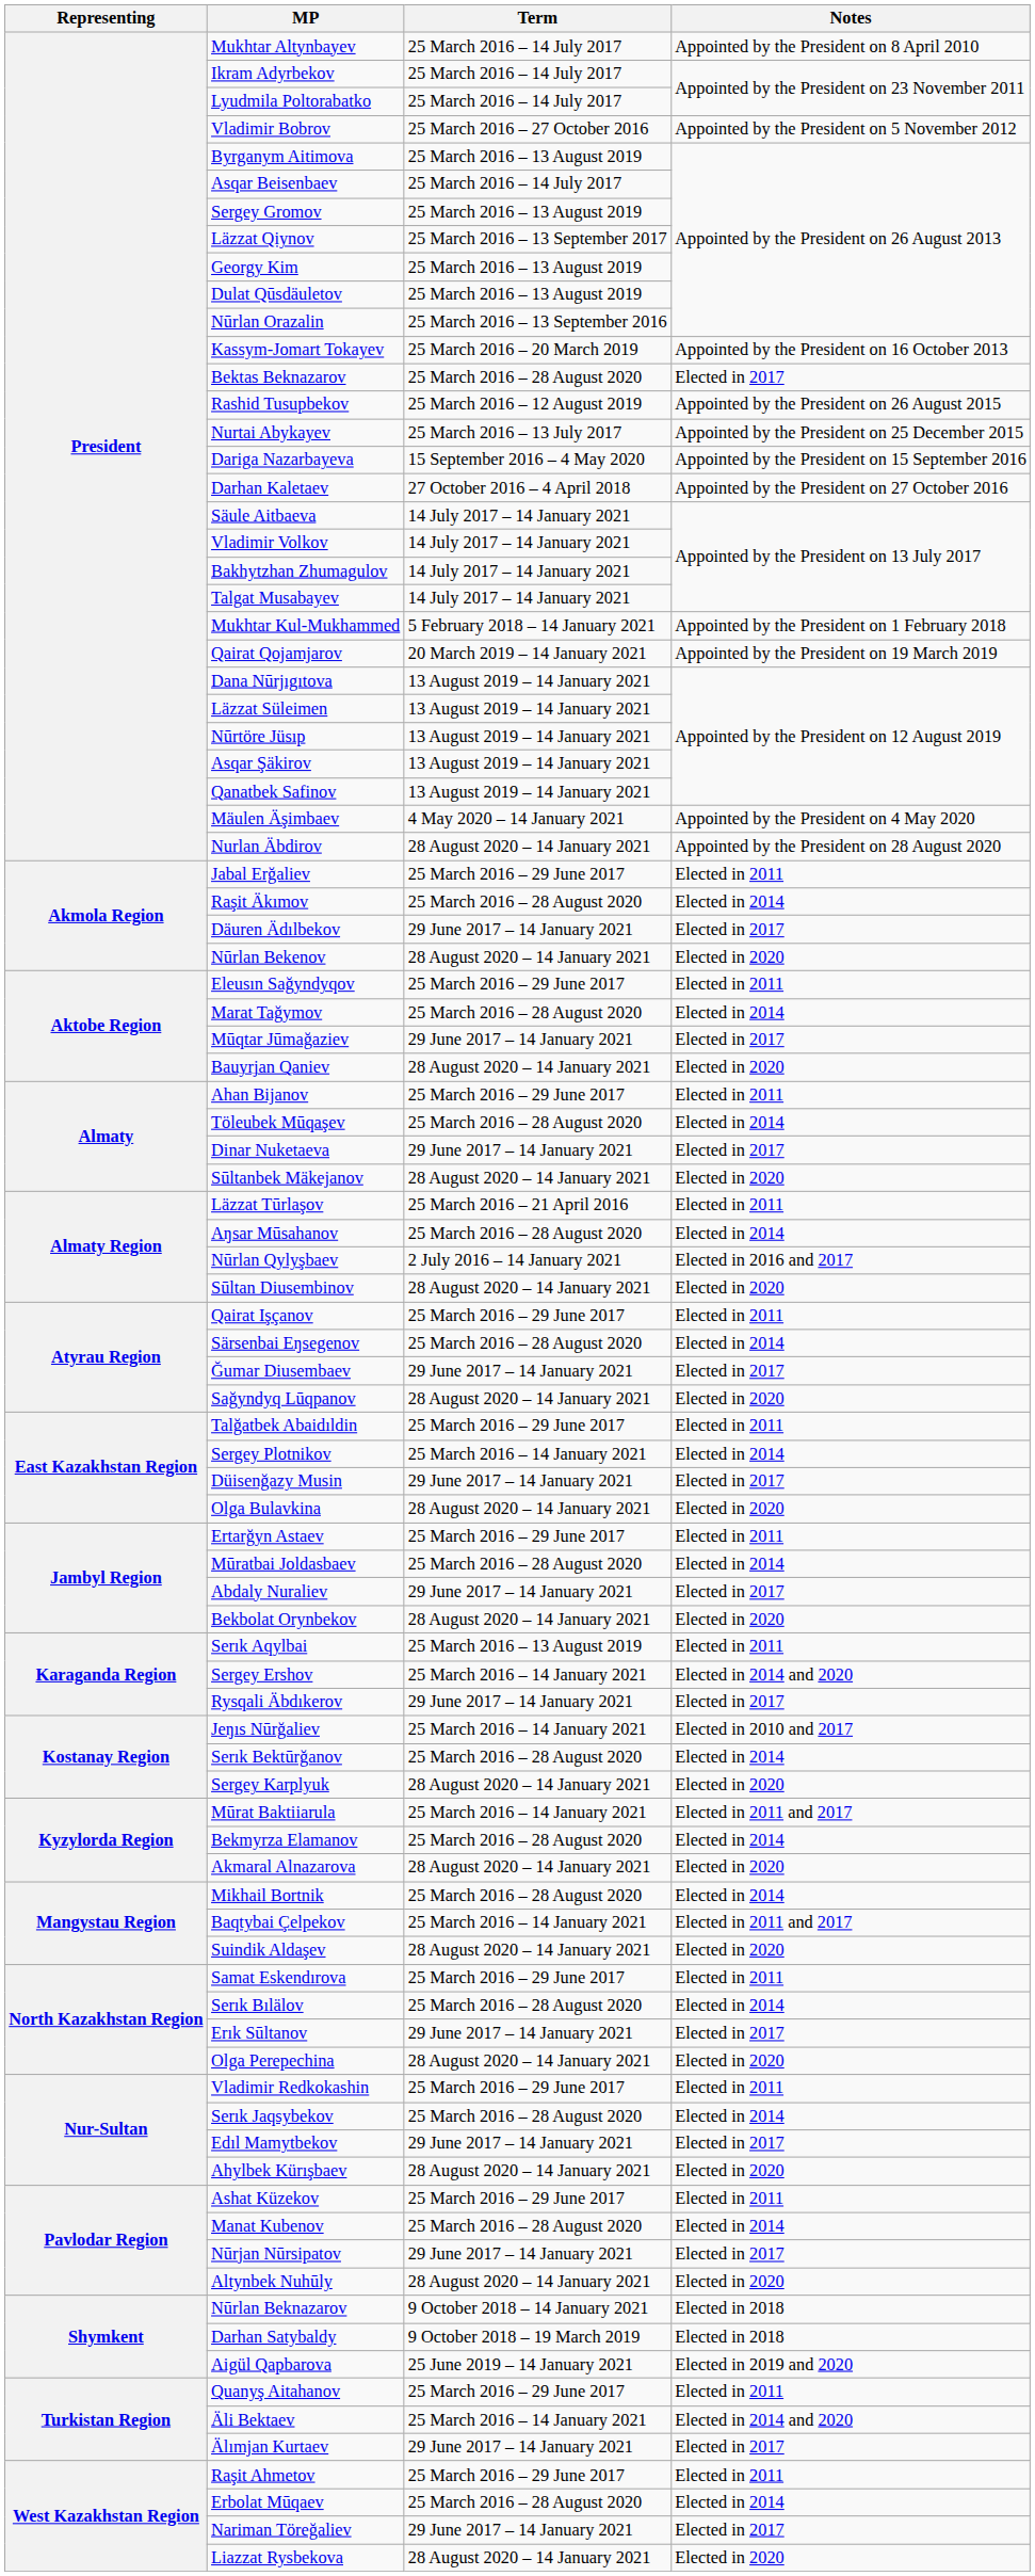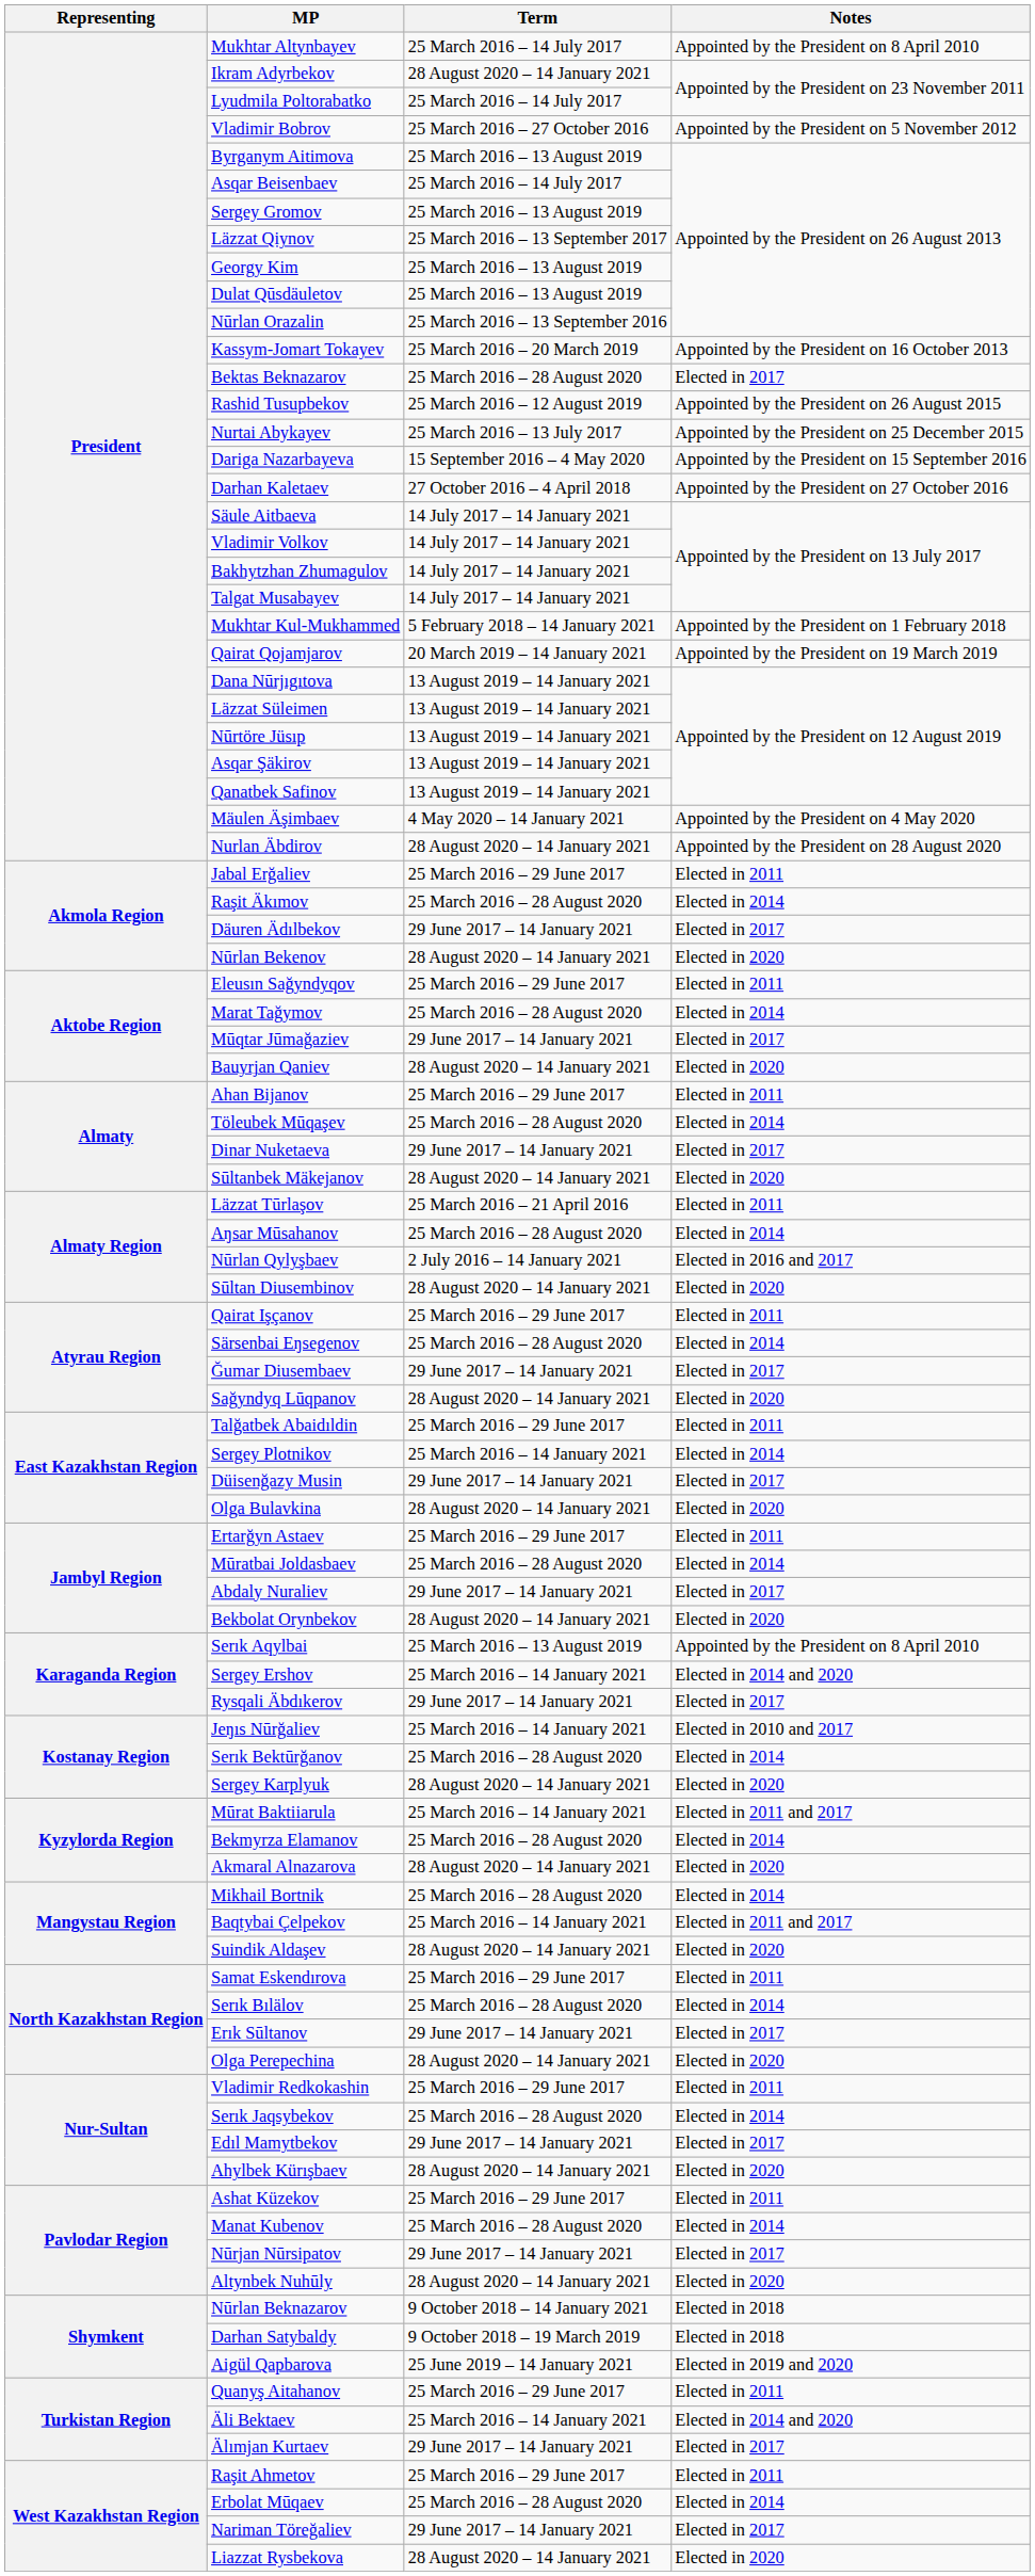 <table class="wikitable sortable">
 <tr>
 <th>Representing</th>
 <th>MP</th>
 <th>Term</th>
 <th>Notes</th>
 </tr>
 <tr>
 <th rowspan="30"><a href='#'>President</a></th>
 <td><a href='#'>Mukhtar Altynbayev</a></td>
 <td>25 March 2016 – 14 July 2017</td>
 <td>Appointed by the President on 8 April 2010</td>
 </tr>
 <tr>
 <td><a href='#'>Ikram Adyrbekov</a></td>
-<td>25 March 2016 – 14 July 2017</td>
+<td>28 August 2020 – 14 January 2021</td>
 <td rowspan="2">Appointed by the President on 23 November 2011</td>
 </tr>
 <tr>
 <td><a href='#'>Lyudmila Poltorabatko</a></td>
 <td>25 March 2016 – 14 July 2017</td>
 </tr>
 <tr>
 <td><a href='#'>Vladimir Bobrov</a></td>
 <td>25 March 2016 – 27 October 2016</td>
 <td>Appointed by the President on 5 November 2012</td>
 </tr>
 <tr>
 <td><a href='#'>Byrganym Aitimova</a></td>
 <td>25 March 2016 – 13 August 2019</td>
 <td rowspan="7">Appointed by the President on 26 August 2013</td>
 </tr>
 <tr>
 <td><a href='#'>Asqar Beisenbaev</a></td>
 <td>25 March 2016 – 14 July 2017</td>
 </tr>
 <tr>
 <td><a href='#'>Sergey Gromov</a></td>
 <td>25 March 2016 – 13 August 2019</td>
 </tr>
 <tr>
 <td><a href='#'>Läzzat Qiynov</a></td>
 <td>25 March 2016 – 13 September 2017</td>
 </tr>
 <tr>
 <td><a href='#'>Georgy Kim</a></td>
 <td>25 March 2016 – 13 August 2019</td>
 </tr>
 <tr>
 <td><a href='#'>Dulat Qūsdäuletov</a></td>
 <td>25 March 2016 – 13 August 2019</td>
 </tr>
 <tr>
 <td><a href='#'>Nūrlan Orazalin</a></td>
 <td>25 March 2016 – 13 September 2016</td>
 </tr>
 <tr>
 <td><a href='#'>Kassym-Jomart Tokayev</a></td>
 <td>25 March 2016 – 20 March 2019</td>
 <td>Appointed by the President on 16 October 2013</td>
 </tr>
 <tr>
 <td><a href='#'>Bektas Beknazarov</a></td>
 <td>25 March 2016 – 28 August 2020</td>
 <td>Elected in <a href='#'>2017</a></td>
 </tr>
 <tr>
 <td><a href='#'>Rashid Tusupbekov</a></td>
 <td>25 March 2016 – 12 August 2019</td>
 <td>Appointed by the President on 26 August 2015</td>
 </tr>
 <tr>
 <td><a href='#'>Nurtai Abykayev</a></td>
 <td>25 March 2016 – 13 July 2017</td>
 <td>Appointed by the President on 25 December 2015</td>
 </tr>
 <tr>
 <td><a href='#'>Dariga Nazarbayeva</a></td>
 <td>15 September 2016 – 4 May 2020</td>
 <td>Appointed by the President on 15 September 2016</td>
 </tr>
 <tr>
 <td><a href='#'>Darhan Kaletaev</a></td>
 <td>27 October 2016 – 4 April 2018</td>
 <td>Appointed by the President on 27 October 2016</td>
 </tr>
 <tr>
 <td><a href='#'>Säule Aitbaeva</a></td>
 <td>14 July 2017 – 14 January 2021</td>
 <td rowspan="4">Appointed by the President on 13 July 2017</td>
 </tr>
 <tr>
 <td><a href='#'>Vladimir Volkov</a></td>
 <td>14 July 2017 – 14 January 2021</td>
 </tr>
 <tr>
 <td><a href='#'>Bakhytzhan Zhumagulov</a></td>
 <td>14 July 2017 – 14 January 2021</td>
 </tr>
 <tr>
 <td><a href='#'>Talgat Musabayev</a></td>
 <td>14 July 2017 – 14 January 2021</td>
 </tr>
 <tr>
 <td><a href='#'>Mukhtar Kul-Mukhammed</a></td>
 <td>5 February 2018 – 14 January 2021</td>
 <td>Appointed by the President on 1 February 2018</td>
 </tr>
 <tr>
 <td><a href='#'>Qairat Qojamjarov</a></td>
 <td>20 March 2019 – 14 January 2021</td>
 <td>Appointed by the President on 19 March 2019</td>
 </tr>
 <tr>
 <td><a href='#'>Dana Nūrjıgıtova</a></td>
 <td>13 August 2019 – 14 January 2021</td>
 <td rowspan="5">Appointed by the President on 12 August 2019</td>
 </tr>
 <tr>
 <td><a href='#'>Läzzat Süleimen</a></td>
 <td>13 August 2019 – 14 January 2021</td>
 </tr>
 <tr>
 <td><a href='#'>Nūrtöre Jüsıp</a></td>
 <td>13 August 2019 – 14 January 2021</td>
 </tr>
 <tr>
 <td><a href='#'>Asqar Şäkirov</a></td>
 <td>13 August 2019 – 14 January 2021</td>
 </tr>
 <tr>
 <td><a href='#'>Qanatbek Safinov</a></td>
 <td>13 August 2019 – 14 January 2021</td>
 </tr>
 <tr>
 <td><a href='#'>Mäulen Äşimbaev</a></td>
 <td>4 May 2020 – 14 January 2021</td>
 <td>Appointed by the President on 4 May 2020</td>
 </tr>
 <tr>
 <td><a href='#'>Nurlan Äbdirov</a></td>
 <td>28 August 2020 – 14 January 2021</td>
 <td>Appointed by the President on 28 August 2020</td>
 </tr>
 <tr>
 <th rowspan="4"><a href='#'>Akmola Region</a></th>
 <td><a href='#'>Jabal Erğaliev</a></td>
 <td>25 March 2016 – 29 June 2017</td>
 <td>Elected in <a href='#'>2011</a></td>
 </tr>
 <tr>
 <td><a href='#'>Raşit Äkımov</a></td>
 <td>25 March 2016 – 28 August 2020</td>
 <td>Elected in <a href='#'>2014</a></td>
 </tr>
 <tr>
 <td><a href='#'>Däuren Ädılbekov</a></td>
 <td>29 June 2017 – 14 January 2021</td>
 <td>Elected in <a href='#'>2017</a></td>
 </tr>
 <tr>
 <td><a href='#'>Nūrlan Bekenov</a></td>
 <td>28 August 2020 – 14 January 2021</td>
 <td>Elected in <a href='#'>2020</a></td>
 </tr>
 <tr>
 <th rowspan="4"><a href='#'>Aktobe Region</a></th>
 <td><a href='#'>Eleusın Sağyndyqov</a></td>
 <td>25 March 2016 – 29 June 2017</td>
 <td>Elected in <a href='#'>2011</a></td>
 </tr>
 <tr>
 <td><a href='#'>Marat Tağymov</a></td>
 <td>25 March 2016 – 28 August 2020</td>
 <td>Elected in <a href='#'>2014</a></td>
 </tr>
 <tr>
 <td><a href='#'>Mūqtar Jūmağaziev</a></td>
 <td>29 June 2017 – 14 January 2021</td>
 <td>Elected in <a href='#'>2017</a></td>
 </tr>
 <tr>
 <td><a href='#'>Bauyrjan Qaniev</a></td>
 <td>28 August 2020 – 14 January 2021</td>
 <td>Elected in <a href='#'>2020</a></td>
 </tr>
 <tr>
 <th rowspan="4"><a href='#'>Almaty</a></th>
 <td><a href='#'>Ahan Bijanov</a></td>
 <td>25 March 2016 – 29 June 2017</td>
 <td>Elected in <a href='#'>2011</a></td>
 </tr>
 <tr>
 <td><a href='#'>Töleubek Mūqaşev</a></td>
 <td>25 March 2016 – 28 August 2020</td>
 <td>Elected in <a href='#'>2014</a></td>
 </tr>
 <tr>
 <td><a href='#'>Dinar Nuketaeva</a></td>
 <td>29 June 2017 – 14 January 2021</td>
 <td>Elected in <a href='#'>2017</a></td>
 </tr>
 <tr>
 <td><a href='#'>Sūltanbek Mäkejanov</a></td>
 <td>28 August 2020 – 14 January 2021</td>
 <td>Elected in <a href='#'>2020</a></td>
 </tr>
 <tr>
 <th rowspan="4"><a href='#'>Almaty Region</a></th>
 <td><a href='#'>Läzzat Tūrlaşov</a></td>
 <td>25 March 2016 – 21 April 2016</td>
 <td>Elected in <a href='#'>2011</a></td>
 </tr>
 <tr>
 <td><a href='#'>Aŋsar Mūsahanov</a></td>
 <td>25 March 2016 – 28 August 2020</td>
 <td>Elected in <a href='#'>2014</a></td>
 </tr>
 <tr>
 <td><a href='#'>Nūrlan Qylyşbaev</a></td>
 <td>2 July 2016 – 14 January 2021</td>
 <td>Elected in 2016 and <a href='#'>2017</a></td>
 </tr>
 <tr>
 <td><a href='#'>Sūltan Diusembinov</a></td>
 <td>28 August 2020 – 14 January 2021</td>
 <td>Elected in <a href='#'>2020</a></td>
 </tr>
 <tr>
 <th rowspan="4"><a href='#'>Atyrau Region</a></th>
 <td><a href='#'>Qairat Işçanov</a></td>
 <td>25 March 2016 – 29 June 2017</td>
 <td>Elected in <a href='#'>2011</a></td>
 </tr>
 <tr>
 <td><a href='#'>Särsenbai Eŋsegenov</a></td>
 <td>25 March 2016 – 28 August 2020</td>
 <td>Elected in <a href='#'>2014</a></td>
 </tr>
 <tr>
 <td><a href='#'>Ğumar Diusembaev</a></td>
 <td>29 June 2017 – 14 January 2021</td>
 <td>Elected in <a href='#'>2017</a></td>
 </tr>
 <tr>
 <td><a href='#'>Sağyndyq Lūqpanov</a></td>
 <td>28 August 2020 – 14 January 2021</td>
 <td>Elected in <a href='#'>2020</a></td>
 </tr>
 <tr>
 <th rowspan="4"><a href='#'>East Kazakhstan Region</a></th>
 <td><a href='#'>Talğatbek Abaidıldin</a></td>
 <td>25 March 2016 – 29 June 2017</td>
 <td>Elected in <a href='#'>2011</a></td>
 </tr>
 <tr>
 <td><a href='#'>Sergey Plotnikov</a></td>
 <td>25 March 2016 – 14 January 2021</td>
 <td>Elected in <a href='#'>2014</a></td>
 </tr>
 <tr>
 <td><a href='#'>Düisenğazy Musin</a></td>
 <td>29 June 2017 – 14 January 2021</td>
 <td>Elected in <a href='#'>2017</a></td>
 </tr>
 <tr>
 <td><a href='#'>Olga Bulavkina</a></td>
 <td>28 August 2020 – 14 January 2021</td>
 <td>Elected in <a href='#'>2020</a></td>
 </tr>
 <tr>
 <th rowspan="4"><a href='#'>Jambyl Region</a></th>
 <td><a href='#'>Ertarğyn Astaev</a></td>
 <td>25 March 2016 – 29 June 2017</td>
 <td>Elected in <a href='#'>2011</a></td>
 </tr>
 <tr>
 <td><a href='#'>Mūratbai Joldasbaev</a></td>
 <td>25 March 2016 – 28 August 2020</td>
 <td>Elected in <a href='#'>2014</a></td>
 </tr>
 <tr>
 <td><a href='#'>Abdaly Nuraliev</a></td>
 <td>29 June 2017 – 14 January 2021</td>
 <td>Elected in <a href='#'>2017</a></td>
 </tr>
 <tr>
 <td><a href='#'>Bekbolat Orynbekov</a></td>
 <td>28 August 2020 – 14 January 2021</td>
 <td>Elected in <a href='#'>2020</a></td>
 </tr>
 <tr>
 <th rowspan="3"><a href='#'>Karaganda Region</a></th>
 <td><a href='#'>Serık Aqylbai</a></td>
 <td>25 March 2016 – 13 August 2019</td>
-<td>Elected in <a href='#'>2011</a></td>
+<td>Appointed by the President on 8 April 2010</td>
 </tr>
 <tr>
 <td><a href='#'>Sergey Ershov</a></td>
 <td>25 March 2016 – 14 January 2021</td>
 <td>Elected in <a href='#'>2014</a> and <a href='#'>2020</a></td>
 </tr>
 <tr>
 <td><a href='#'>Rysqali Äbdıkerov</a></td>
 <td>29 June 2017 – 14 January 2021</td>
 <td>Elected in <a href='#'>2017</a></td>
 </tr>
 <tr>
 <th rowspan="3"><a href='#'>Kostanay Region</a></th>
 <td><a href='#'>Jeŋıs Nūrğaliev</a></td>
 <td>25 March 2016 – 14 January 2021</td>
 <td>Elected in 2010 and <a href='#'>2017</a></td>
 </tr>
 <tr>
 <td><a href='#'>Serık Bektūrğanov</a></td>
 <td>25 March 2016 – 28 August 2020</td>
 <td>Elected in <a href='#'>2014</a></td>
 </tr>
 <tr>
 <td><a href='#'>Sergey Karplyuk</a></td>
 <td>28 August 2020 – 14 January 2021</td>
 <td>Elected in <a href='#'>2020</a></td>
 </tr>
 <tr>
 <th rowspan="3"><a href='#'>Kyzylorda Region</a></th>
 <td><a href='#'>Mūrat Baktiiarula</a></td>
 <td>25 March 2016 – 14 January 2021</td>
 <td>Elected in <a href='#'>2011</a> and <a href='#'>2017</a></td>
 </tr>
 <tr>
 <td><a href='#'>Bekmyrza Elamanov</a></td>
 <td>25 March 2016 – 28 August 2020</td>
 <td>Elected in <a href='#'>2014</a></td>
 </tr>
 <tr>
 <td><a href='#'>Akmaral Alnazarova</a></td>
 <td>28 August 2020 – 14 January 2021</td>
 <td>Elected in <a href='#'>2020</a></td>
 </tr>
 <tr>
 <th rowspan="3"><a href='#'>Mangystau Region</a></th>
 <td><a href='#'>Mikhail Bortnik</a></td>
 <td>25 March 2016 – 28 August 2020</td>
 <td>Elected in <a href='#'>2014</a></td>
 </tr>
 <tr>
 <td><a href='#'>Baqtybai Çelpekov</a></td>
 <td>25 March 2016 – 14 January 2021</td>
 <td>Elected in <a href='#'>2011</a> and <a href='#'>2017</a></td>
 </tr>
 <tr>
 <td><a href='#'>Suindik Aldaşev</a></td>
 <td>28 August 2020 – 14 January 2021</td>
 <td>Elected in <a href='#'>2020</a></td>
 </tr>
 <tr>
 <th rowspan="4"><a href='#'>North Kazakhstan Region</a></th>
 <td><a href='#'>Samat Eskendırova</a></td>
 <td>25 March 2016 – 29 June 2017</td>
 <td>Elected in <a href='#'>2011</a></td>
 </tr>
 <tr>
 <td><a href='#'>Serık Bılälov</a></td>
 <td>25 March 2016 – 28 August 2020</td>
 <td>Elected in <a href='#'>2014</a></td>
 </tr>
 <tr>
 <td><a href='#'>Erık Sūltanov</a></td>
 <td>29 June 2017 – 14 January 2021</td>
 <td>Elected in <a href='#'>2017</a></td>
 </tr>
 <tr>
 <td><a href='#'>Olga Perepechina</a></td>
 <td>28 August 2020 – 14 January 2021</td>
 <td>Elected in <a href='#'>2020</a></td>
 </tr>
 <tr>
 <th rowspan="4"><a href='#'>Nur-Sultan</a></th>
 <td><a href='#'>Vladimir Redkokashin</a></td>
 <td>25 March 2016 – 29 June 2017</td>
 <td>Elected in <a href='#'>2011</a></td>
 </tr>
 <tr>
 <td><a href='#'>Serık Jaqsybekov</a></td>
 <td>25 March 2016 – 28 August 2020</td>
 <td>Elected in <a href='#'>2014</a></td>
 </tr>
 <tr>
 <td><a href='#'>Edıl Mamytbekov</a></td>
 <td>29 June 2017 – 14 January 2021</td>
 <td>Elected in <a href='#'>2017</a></td>
 </tr>
 <tr>
 <td><a href='#'>Ahylbek Kürışbaev</a></td>
 <td>28 August 2020 – 14 January 2021</td>
 <td>Elected in <a href='#'>2020</a></td>
 </tr>
 <tr>
 <th rowspan="4"><a href='#'>Pavlodar Region</a></th>
 <td><a href='#'>Ashat Küzekov</a></td>
 <td>25 March 2016 – 29 June 2017</td>
 <td>Elected in <a href='#'>2011</a></td>
 </tr>
 <tr>
 <td><a href='#'>Manat Kubenov</a></td>
 <td>25 March 2016 – 28 August 2020</td>
 <td>Elected in <a href='#'>2014</a></td>
 </tr>
 <tr>
 <td><a href='#'>Nūrjan Nūrsipatov</a></td>
 <td>29 June 2017 – 14 January 2021</td>
 <td>Elected in <a href='#'>2017</a></td>
 </tr>
 <tr>
 <td><a href='#'>Altynbek Nuhūly</a></td>
 <td>28 August 2020 – 14 January 2021</td>
 <td>Elected in <a href='#'>2020</a></td>
 </tr>
 <tr>
 <th rowspan="3"><a href='#'>Shymkent</a></th>
 <td><a href='#'>Nūrlan Beknazarov</a></td>
 <td>9 October 2018 – 14 January 2021</td>
 <td>Elected in 2018</td>
 </tr>
 <tr>
 <td><a href='#'>Darhan Satybaldy</a></td>
 <td>9 October 2018 – 19 March 2019</td>
 <td>Elected in 2018</td>
 </tr>
 <tr>
 <td><a href='#'>Aigül Qapbarova</a></td>
 <td>25 June 2019 – 14 January 2021</td>
 <td>Elected in 2019 and <a href='#'>2020</a></td>
 </tr>
 <tr>
 <th rowspan="3"><a href='#'>Turkistan Region</a></th>
 <td><a href='#'>Quanyş Aitahanov</a></td>
 <td>25 March 2016 – 29 June 2017</td>
 <td>Elected in <a href='#'>2011</a></td>
 </tr>
 <tr>
 <td><a href='#'>Äli Bektaev</a></td>
 <td>25 March 2016 – 14 January 2021</td>
 <td>Elected in <a href='#'>2014</a> and <a href='#'>2020</a></td>
 </tr>
 <tr>
 <td><a href='#'>Älımjan Kurtaev</a></td>
 <td>29 June 2017 – 14 January 2021</td>
 <td>Elected in <a href='#'>2017</a></td>
 </tr>
 <tr>
 <th rowspan="4"><a href='#'>West Kazakhstan Region</a></th>
 <td><a href='#'>Raşit Ahmetov</a></td>
 <td>25 March 2016 – 29 June 2017</td>
 <td>Elected in <a href='#'>2011</a></td>
 </tr>
 <tr>
 <td><a href='#'>Erbolat Mūqaev</a></td>
 <td>25 March 2016 – 28 August 2020</td>
 <td>Elected in <a href='#'>2014</a></td>
 </tr>
 <tr>
 <td><a href='#'>Nariman Töreğaliev</a></td>
 <td>29 June 2017 – 14 January 2021</td>
 <td>Elected in <a href='#'>2017</a></td>
 </tr>
 <tr>
 <td><a href='#'>Liazzat Rysbekova</a></td>
 <td>28 August 2020 – 14 January 2021</td>
 <td>Elected in <a href='#'>2020</a></td>
 </tr>
 </table>
